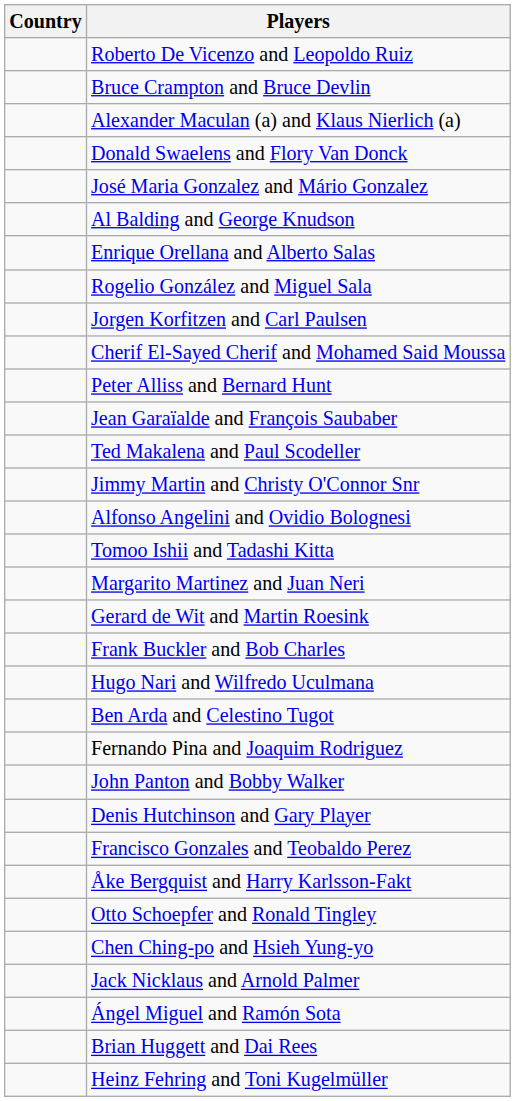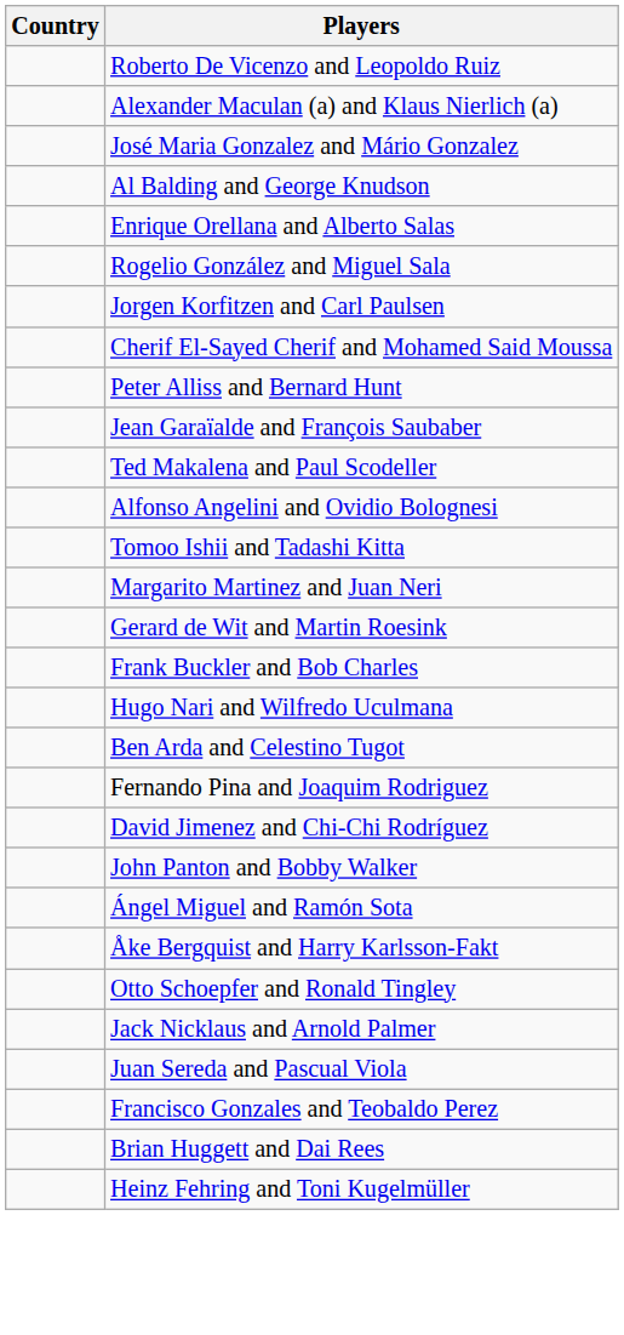 <table class="wikitable" style="font-size:95%;">
 <tr>
 <th>Country</th>
 <th>Players</th>
 </tr>
 <tr>
 <td></td>
 <td><a href='#'>Roberto De Vicenzo</a> and <a href='#'>Leopoldo Ruiz</a></td>
 </tr>
 <tr>
 <td></td>
-<td><a href='#'>Bruce Crampton</a> and <a href='#'>Bruce Devlin</a></td>
-</tr>
-<tr>
-<td></td>
 <td><a href='#'>Alexander Maculan</a> (a) and <a href='#'>Klaus Nierlich</a> (a)</td>
-</tr>
-<tr>
-<td></td>
-<td><a href='#'>Donald Swaelens</a> and <a href='#'>Flory Van Donck</a></td>
 </tr>
 <tr>
 <td></td>
 <td><a href='#'>José Maria Gonzalez</a> and <a href='#'>Mário Gonzalez</a></td>
 </tr>
 <tr>
 <td></td>
 <td><a href='#'>Al Balding</a> and <a href='#'>George Knudson</a></td>
 </tr>
 <tr>
 <td></td>
 <td><a href='#'>Enrique Orellana</a> and <a href='#'>Alberto Salas</a></td>
 </tr>
 <tr>
 <td></td>
 <td><a href='#'>Rogelio González</a> and <a href='#'>Miguel Sala</a></td>
 </tr>
 <tr>
 <td></td>
 <td><a href='#'>Jorgen Korfitzen</a> and <a href='#'>Carl Paulsen</a></td>
 </tr>
 <tr>
 <td></td>
 <td><a href='#'>Cherif El-Sayed Cherif</a> and <a href='#'>Mohamed Said Moussa</a></td>
 </tr>
 <tr>
 <td></td>
 <td><a href='#'>Peter Alliss</a> and <a href='#'>Bernard Hunt</a></td>
 </tr>
 <tr>
 <td></td>
 <td><a href='#'>Jean Garaïalde</a> and <a href='#'>François Saubaber</a></td>
 </tr>
 <tr>
 <td></td>
 <td><a href='#'>Ted Makalena</a> and <a href='#'>Paul Scodeller</a></td>
 </tr>
 <tr>
 <td></td>
-<td><a href='#'>Jimmy Martin</a> and <a href='#'>Christy O'Connor Snr</a></td>
-</tr>
-<tr>
-<td></td>
 <td><a href='#'>Alfonso Angelini</a> and <a href='#'>Ovidio Bolognesi</a></td>
 </tr>
 <tr>
 <td></td>
 <td><a href='#'>Tomoo Ishii</a> and <a href='#'>Tadashi Kitta</a></td>
 </tr>
 <tr>
 <td></td>
 <td><a href='#'>Margarito Martinez</a> and <a href='#'>Juan Neri</a></td>
 </tr>
 <tr>
 <td></td>
 <td><a href='#'>Gerard de Wit</a> and <a href='#'>Martin Roesink</a></td>
 </tr>
 <tr>
 <td></td>
 <td><a href='#'>Frank Buckler</a> and <a href='#'>Bob Charles</a></td>
 </tr>
 <tr>
 <td></td>
 <td><a href='#'>Hugo Nari</a> and <a href='#'>Wilfredo Uculmana</a></td>
 </tr>
 <tr>
 <td></td>
 <td><a href='#'>Ben Arda</a> and <a href='#'>Celestino Tugot</a></td>
 </tr>
 <tr>
 <td></td>
 <td>Fernando Pina and <a href='#'>Joaquim Rodriguez</a></td>
 </tr>
 <tr>
 <td></td>
+<td><a href='#'>David Jimenez</a> and <a href='#'>Chi-Chi Rodríguez</a></td>
+</tr>
+<tr>
+<td></td>
 <td><a href='#'>John Panton</a> and <a href='#'>Bobby Walker</a></td>
 </tr>
 <tr>
 <td></td>
-<td><a href='#'>Denis Hutchinson</a> and <a href='#'>Gary Player</a></td>
-</tr>
-<tr>
-<td></td>
-<td><a href='#'>Francisco Gonzales</a> and <a href='#'>Teobaldo Perez</a></td>
+<td><a href='#'>Ángel Miguel</a> and <a href='#'>Ramón Sota</a></td>
 </tr>
 <tr>
 <td></td>
 <td><a href='#'>Åke Bergquist</a> and <a href='#'>Harry Karlsson-Fakt</a></td>
 </tr>
 <tr>
 <td></td>
 <td><a href='#'>Otto Schoepfer</a> and <a href='#'>Ronald Tingley</a></td>
 </tr>
 <tr>
 <td></td>
-<td><a href='#'>Chen Ching-po</a> and <a href='#'>Hsieh Yung-yo</a></td>
-</tr>
-<tr>
-<td></td>
 <td><a href='#'>Jack Nicklaus</a> and <a href='#'>Arnold Palmer</a></td>
 </tr>
 <tr>
 <td></td>
-<td><a href='#'>Ángel Miguel</a> and <a href='#'>Ramón Sota</a></td>
+<td><a href='#'>Juan Sereda</a> and <a href='#'>Pascual Viola</a></td>
+</tr>
+<tr>
+<td></td>
+<td><a href='#'>Francisco Gonzales</a> and <a href='#'>Teobaldo Perez</a></td>
 </tr>
 <tr>
 <td></td>
 <td><a href='#'>Brian Huggett</a> and <a href='#'>Dai Rees</a></td>
 </tr>
 <tr>
 <td></td>
 <td><a href='#'>Heinz Fehring</a> and <a href='#'>Toni Kugelmüller</a></td>
 </tr>
 </table>
